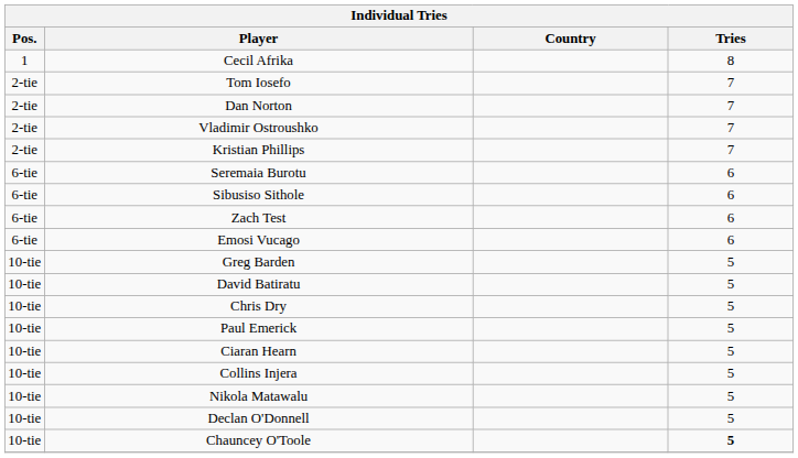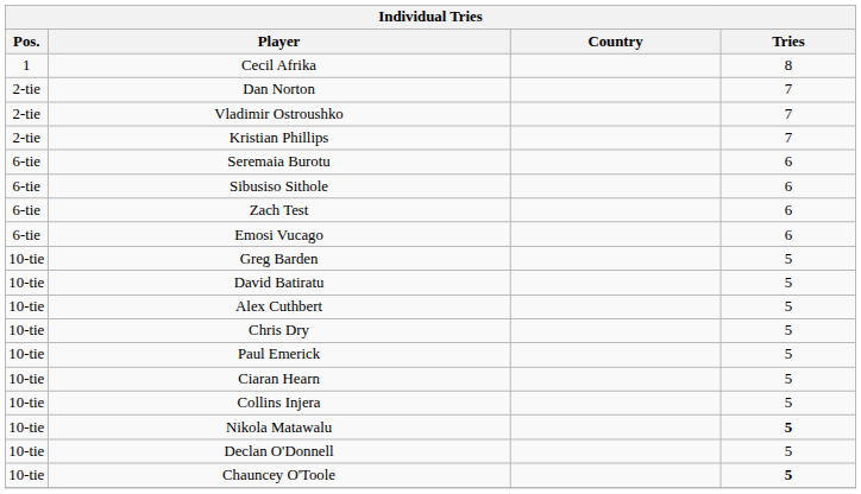 <table class="wikitable" style="text-align:center">
 <tr bgcolor="#efefef">
 <th colspan=4 style="border-right:0px;";>Individual Tries</th>
 </tr>
 <tr bgcolor="#efefef">
 <th width=5%>Pos.</th>
 <th>Player</th>
 <th>Country</th>
 <th>Tries</th>
 </tr>
 <tr>
 <td>1</td>
 <td>Cecil Afrika</td>
 <td></td>
 <td>8</td>
-</tr>
-<tr>
-<td>2-tie</td>
-<td>Tom Iosefo</td>
-<td></td>
-<td>7</td>
 </tr>
 <tr>
 <td>2-tie</td>
 <td>Dan Norton</td>
 <td></td>
 <td>7</td>
 </tr>
 <tr>
 <td>2-tie</td>
 <td>Vladimir Ostroushko</td>
 <td></td>
 <td>7</td>
 </tr>
 <tr>
 <td>2-tie</td>
 <td>Kristian Phillips</td>
 <td></td>
 <td>7</td>
 </tr>
 <tr>
 <td>6-tie</td>
 <td>Seremaia Burotu</td>
 <td></td>
 <td>6</td>
 </tr>
 <tr>
 <td>6-tie</td>
 <td>Sibusiso Sithole</td>
 <td></td>
 <td>6</td>
 </tr>
 <tr>
 <td>6-tie</td>
 <td>Zach Test</td>
 <td></td>
 <td>6</td>
 </tr>
 <tr>
 <td>6-tie</td>
 <td>Emosi Vucago</td>
 <td></td>
 <td>6</td>
 </tr>
 <tr>
 <td>10-tie</td>
 <td>Greg Barden</td>
 <td></td>
 <td>5</td>
 </tr>
 <tr>
 <td>10-tie</td>
 <td>David Batiratu</td>
 <td></td>
 <td>5</td>
 </tr>
 <tr>
 <td>10-tie</td>
+<td>Alex Cuthbert</td>
+<td></td>
+<td>5</td>
+</tr>
+<tr>
+<td>10-tie</td>
 <td>Chris Dry</td>
 <td></td>
 <td>5</td>
 </tr>
 <tr>
 <td>10-tie</td>
 <td>Paul Emerick</td>
 <td></td>
 <td>5</td>
 </tr>
 <tr>
 <td>10-tie</td>
 <td>Ciaran Hearn</td>
 <td></td>
 <td>5</td>
 </tr>
 <tr>
 <td>10-tie</td>
 <td>Collins Injera</td>
 <td></td>
 <td>5</td>
 </tr>
 <tr>
 <td>10-tie</td>
 <td>Nikola Matawalu</td>
 <td></td>
-<td>5</td>
+<td><strong>5</strong></td>
 </tr>
 <tr>
 <td>10-tie</td>
 <td>Declan O'Donnell</td>
 <td></td>
 <td>5</td>
 </tr>
 <tr>
 <td>10-tie</td>
 <td>Chauncey O'Toole</td>
 <td></td>
 <td><strong>5</strong></td>
 </tr>
 <tr>
 </tr>
 </table>
